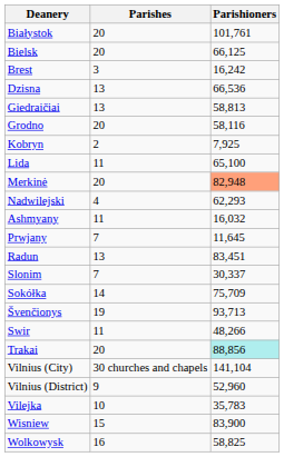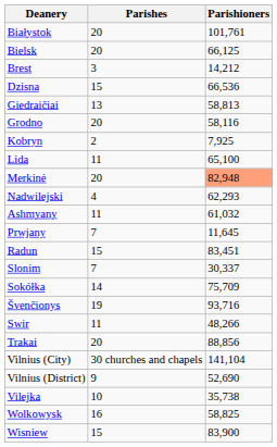 <table class="wikitable sortable">
 <tr>
 <th>Deanery</th>
 <th>Parishes</th>
 <th>Parishioners</th>
 </tr>
 <tr>
 <td><a href='#'>Białystok</a></td>
 <td>20</td>
 <td>101,761</td>
 </tr>
 <tr>
 <td><a href='#'>Bielsk</a></td>
 <td>20</td>
 <td>66,125</td>
 </tr>
 <tr>
 <td><a href='#'>Brest</a></td>
 <td>3</td>
-<td>16,242</td>
+<td>14,212</td>
 </tr>
 <tr>
 <td><a href='#'>Dzisna</a></td>
-<td>13</td>
+<td>15</td>
 <td>66,536</td>
 </tr>
 <tr>
 <td><a href='#'>Giedraičiai</a></td>
 <td>13</td>
 <td>58,813</td>
 </tr>
 <tr>
 <td><a href='#'>Grodno</a></td>
 <td>20</td>
 <td>58,116</td>
 </tr>
 <tr>
 <td><a href='#'>Kobryn</a></td>
 <td>2</td>
 <td>7,925</td>
 </tr>
 <tr>
 <td><a href='#'>Lida</a></td>
 <td>11</td>
 <td>65,100</td>
 </tr>
 <tr>
 <td><a href='#'>Merkinė</a></td>
 <td>20</td>
 <td style="background: lightsalmon;">82,948</td>
 </tr>
 <tr>
 <td><a href='#'>Nadwilejski</a></td>
 <td>4</td>
 <td>62,293</td>
 </tr>
 <tr>
 <td><a href='#'>Ashmyany</a></td>
 <td>11</td>
-<td>16,032</td>
+<td>61,032</td>
 </tr>
 <tr>
 <td><a href='#'>Prwjany</a></td>
 <td>7</td>
 <td>11,645</td>
 </tr>
 <tr>
 <td><a href='#'>Radun</a></td>
-<td>13</td>
+<td>15</td>
 <td>83,451</td>
 </tr>
 <tr>
 <td><a href='#'>Slonim</a></td>
 <td>7</td>
 <td>30,337</td>
 </tr>
 <tr>
 <td><a href='#'>Sokółka</a></td>
 <td>14</td>
 <td>75,709</td>
 </tr>
 <tr>
 <td><a href='#'>Švenčionys</a></td>
 <td>19</td>
-<td>93,713</td>
+<td>93,716</td>
 </tr>
 <tr>
 <td><a href='#'>Swir</a></td>
 <td>11</td>
 <td>48,266</td>
 </tr>
 <tr>
 <td><a href='#'>Trakai</a></td>
 <td>20</td>
-<td style="background: paleturquoise;">88,856</td>
+<td>88,856</td>
 </tr>
 <tr>
 <td>Vilnius (City)</td>
 <td>30 churches and chapels</td>
 <td>141,104</td>
 </tr>
 <tr>
 <td>Vilnius (District)</td>
 <td>9</td>
-<td>52,960</td>
+<td>52,690</td>
 </tr>
 <tr>
 <td><a href='#'>Vilejka</a></td>
 <td>10</td>
-<td>35,783</td>
+<td>35,738</td>
+</tr>
+<tr>
+<td><a href='#'>Wolkowysk</a></td>
+<td>16</td>
+<td>58,825</td>
 </tr>
 <tr>
 <td><a href='#'>Wisniew</a></td>
 <td>15</td>
 <td>83,900</td>
 </tr>
-<tr>
-<td><a href='#'>Wolkowysk</a></td>
-<td>16</td>
-<td>58,825</td>
-</tr>
 </table>
